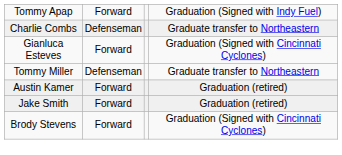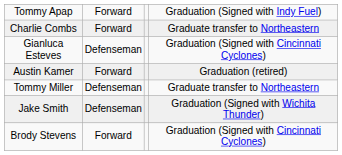 <table class="wikitable" width="60%">
 <tr align="center" bgcolor="">
 <td>Tommy Apap</td>
 <td>Forward</td>
 <td></td>
 <td>Graduation (Signed with <a href='#'>Indy Fuel</a>)</td>
 </tr>
 <tr align="center" bgcolor="f0f0f0">
 <td>Charlie Combs</td>
-<td>Defenseman</td>
+<td>Forward</td>
 <td></td>
 <td>Graduate transfer to <a href='#'>Northeastern</a></td>
 </tr>
 <tr align="center" bgcolor="">
 <td>Gianluca Esteves</td>
+<td>Defenseman</td>
+<td></td>
+<td>Graduation (Signed with <a href='#'>Cincinnati Cyclones</a>)</td>
+</tr>
+<tr align="center" bgcolor="f0f0f0">
+<td>Austin Kamer</td>
 <td>Forward</td>
 <td></td>
-<td>Graduation (Signed with <a href='#'>Cincinnati Cyclones</a>)</td>
+<td>Graduation (retired)</td>
 </tr>
 <tr align="center" bgcolor="">
 <td>Tommy Miller</td>
 <td>Defenseman</td>
 <td></td>
 <td>Graduate transfer to <a href='#'>Northeastern</a></td>
 </tr>
 <tr align="center" bgcolor="f0f0f0">
-<td>Austin Kamer</td>
-<td>Forward</td>
+<td>Jake Smith</td>
+<td>Defenseman</td>
 <td></td>
-<td>Graduation (retired)</td>
-</tr>
-<tr align="center" bgcolor="f0f0f0">
-<td>Jake Smith</td>
-<td>Forward</td>
-<td></td>
-<td>Graduation (retired)</td>
+<td>Graduation (Signed with <a href='#'>Wichita Thunder</a>)</td>
 </tr>
 <tr align="center" bgcolor="">
 <td>Brody Stevens</td>
 <td>Forward</td>
 <td></td>
 <td>Graduation (Signed with <a href='#'>Cincinnati Cyclones</a>)</td>
 </tr>
 </table>
